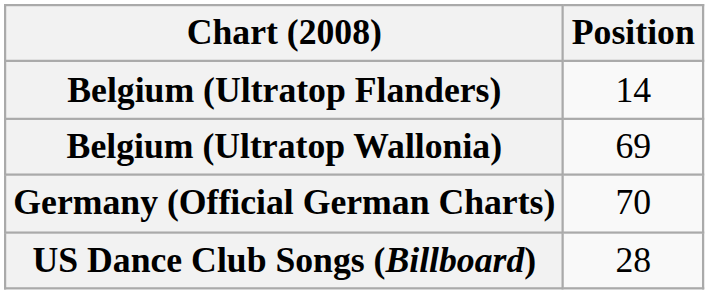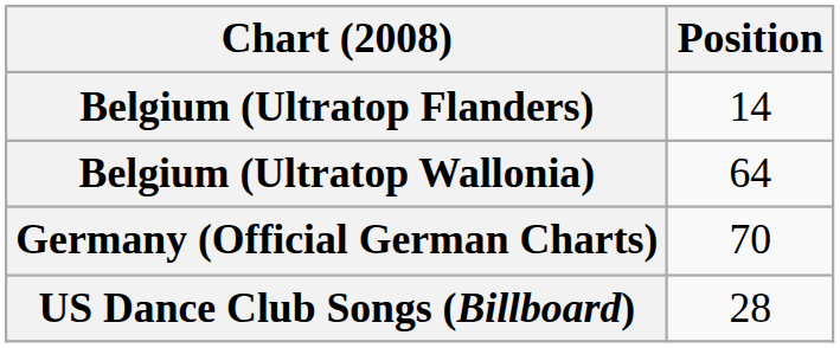 <table class="wikitable sortable plainrowheaders">
 <tr>
 <th scope="col">Chart (2008)</th>
 <th scope="col">Position</th>
 </tr>
 <tr>
 <th scope="row">Belgium (Ultratop Flanders)</th>
 <td align="center">14</td>
 </tr>
 <tr>
 <th scope="row">Belgium (Ultratop Wallonia)</th>
-<td align="center">69</td>
+<td align="center">64</td>
 </tr>
 <tr>
 <th scope="row">Germany (Official German Charts)</th>
 <td align="center">70</td>
 </tr>
 <tr>
 <th scope="row">US Dance Club Songs (<em>Billboard</em>)</th>
 <td align="center">28</td>
 </tr>
 </table>
